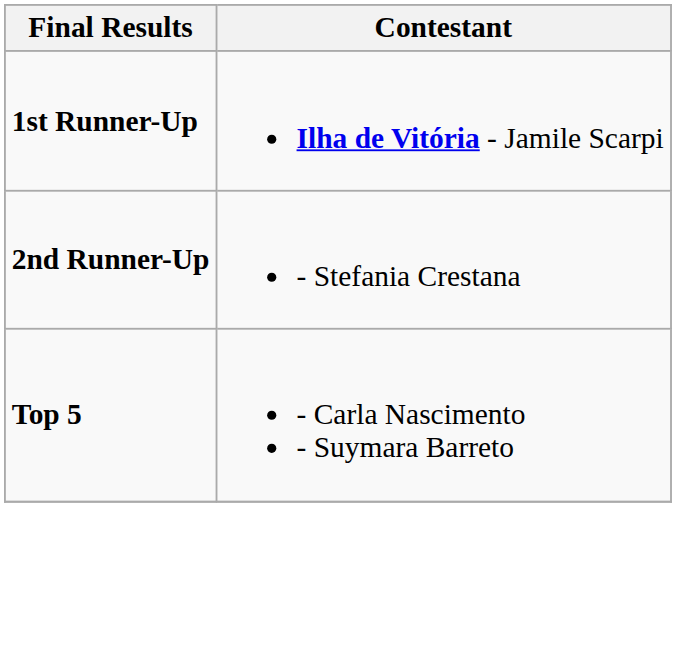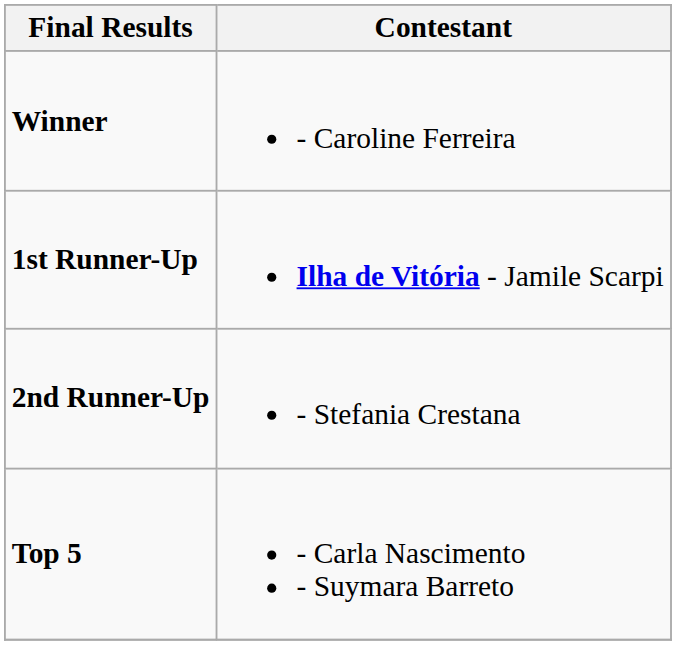 <table class="wikitable">
 <tr>
 <th>Final Results</th>
 <th>Contestant</th>
+</tr>
+<tr>
+<td><strong>Winner</strong></td>
+<td><br><ul><li><strong></strong> - Caroline Ferreira</li></ul></td>
 </tr>
 <tr>
 <td><strong>1st Runner-Up</strong></td>
 <td><br><ul><li><strong> <a href='#'>Ilha de Vitória</a></strong> - Jamile Scarpi</li></ul></td>
 </tr>
 <tr>
 <td><strong>2nd Runner-Up</strong></td>
 <td><br><ul><li><strong></strong> - Stefania Crestana</li></ul></td>
 </tr>
 <tr>
 <td><strong>Top 5</strong></td>
 <td><br><ul><li><strong></strong> - Carla Nascimento</li><li><strong></strong> - Suymara Barreto</li></ul></td>
 </tr>
 <tr>
 </tr>
 </table>
